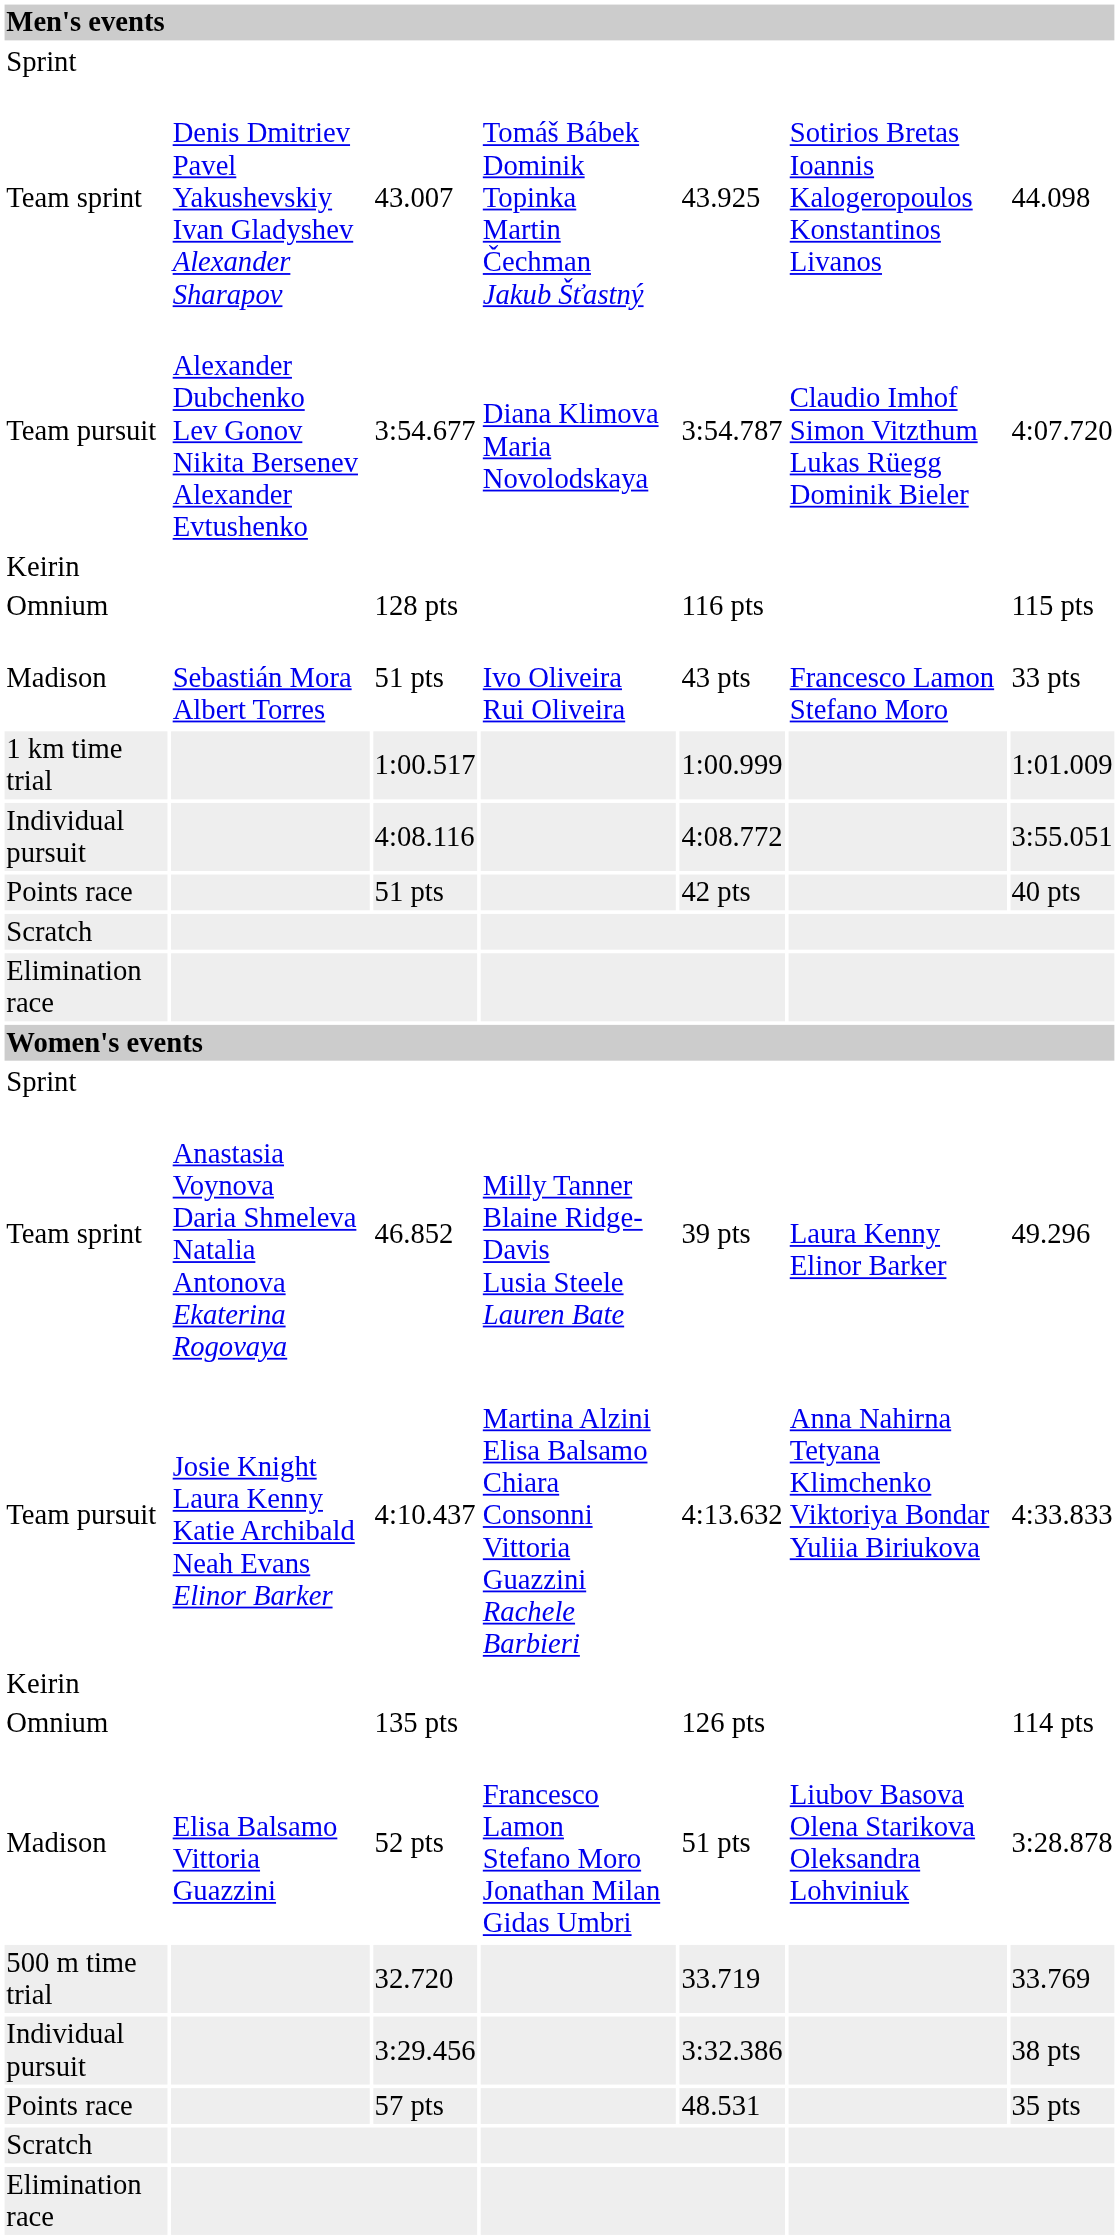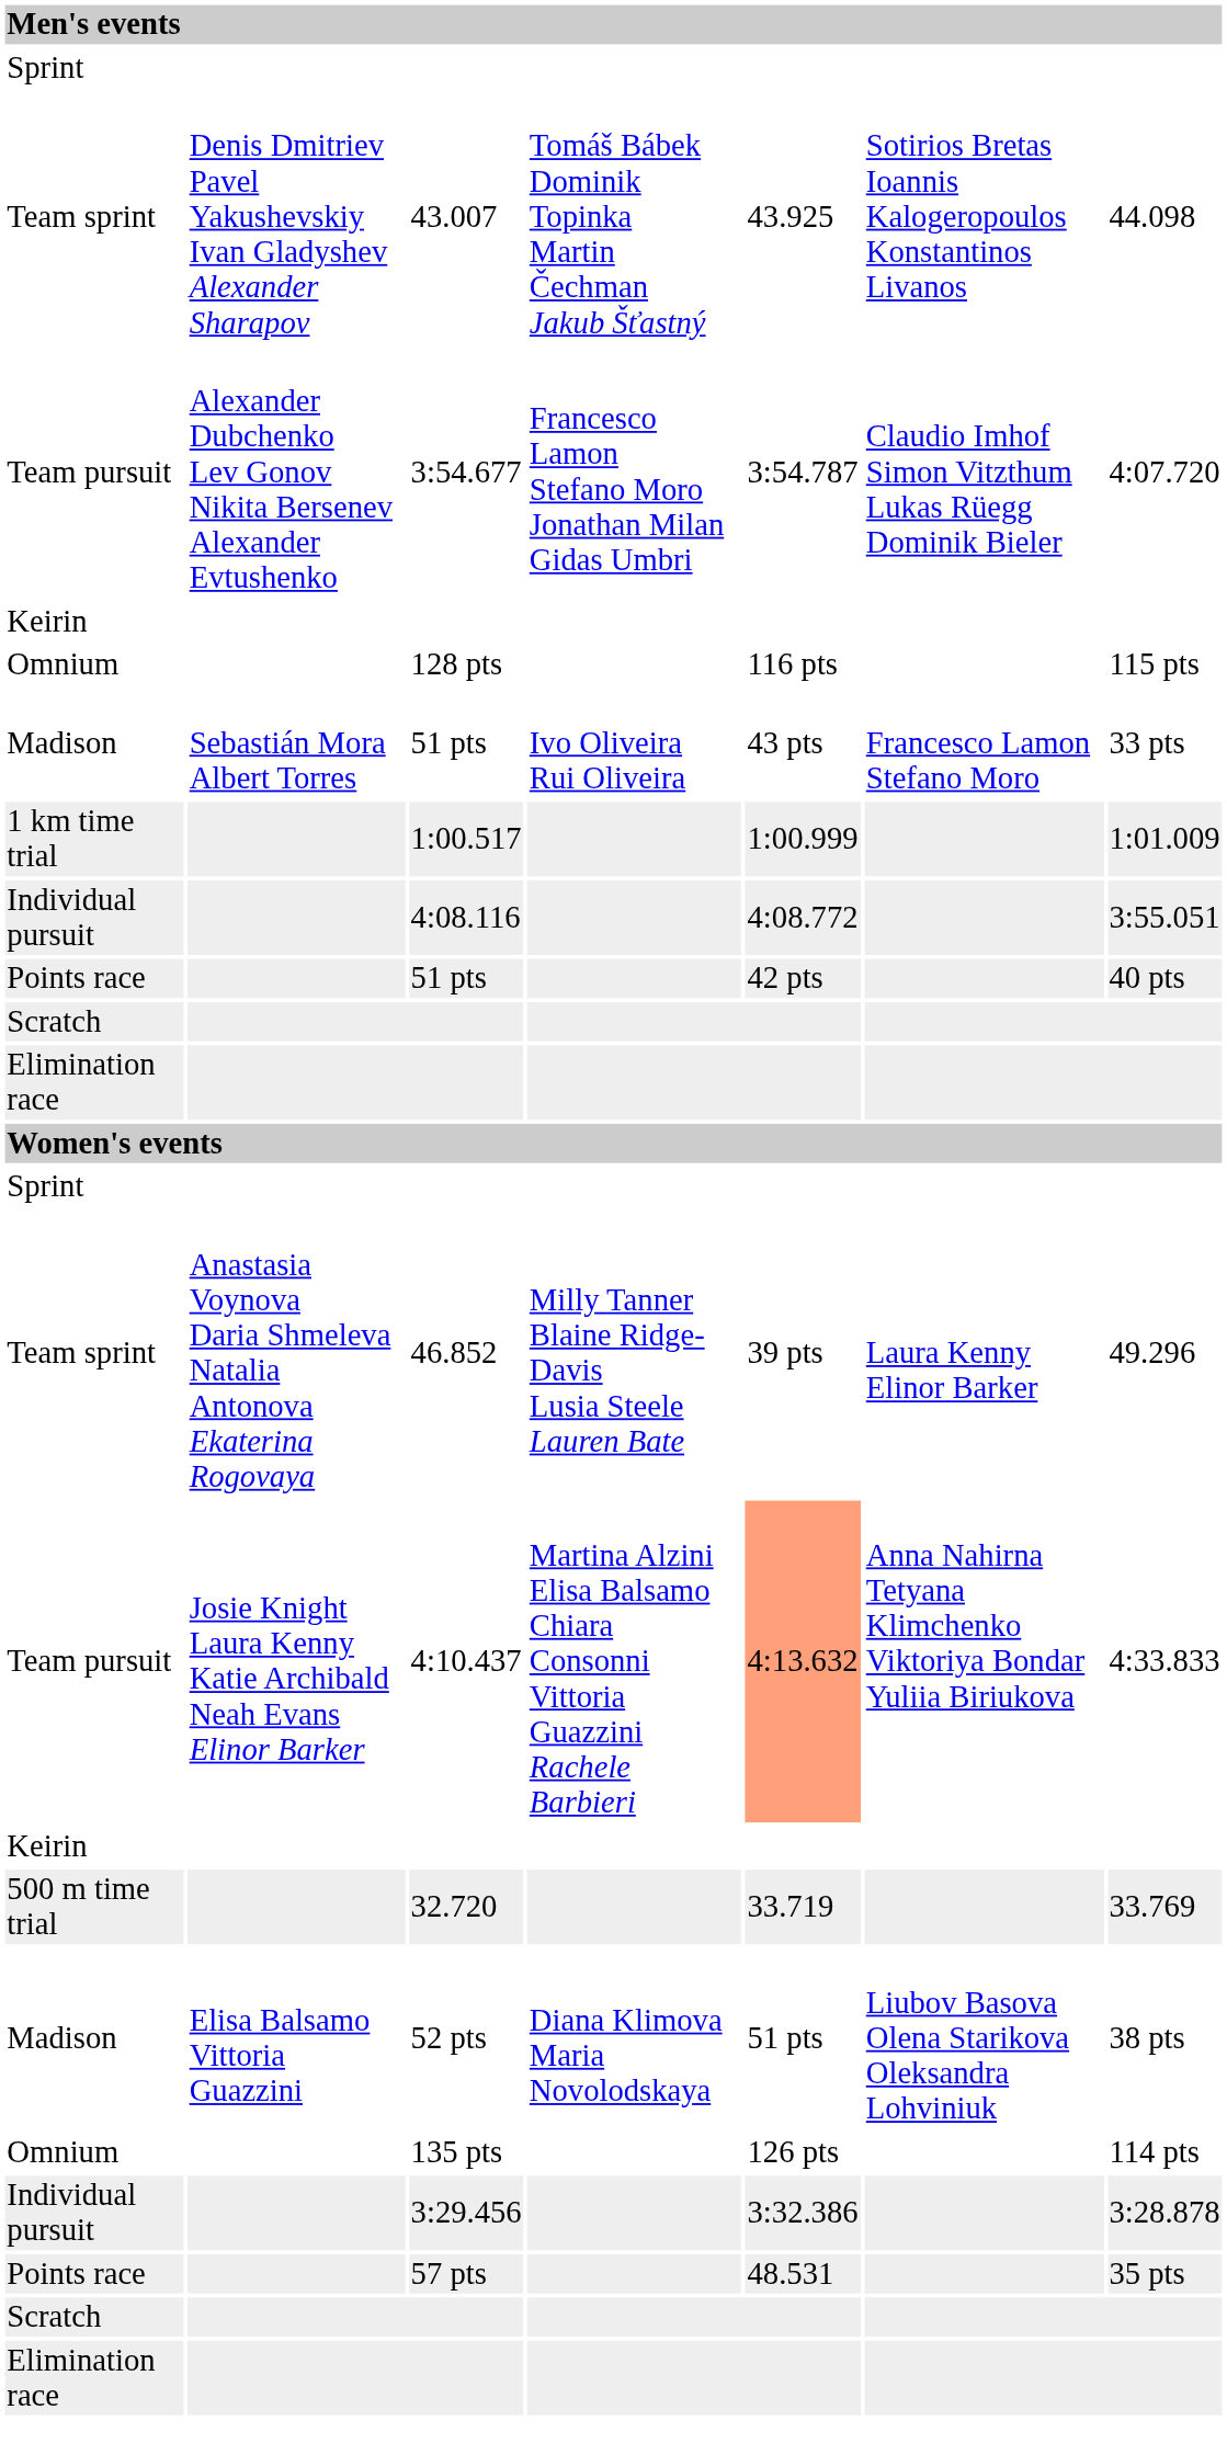 <table>
 <tr style="background:#ccc; width:100%;">
 <td colspan=7><strong>Men's events</strong></td>
 </tr>
 <tr>
 <td>Sprint<br></td>
 <td colspan=2></td>
 <td colspan=2></td>
 <td colspan=2></td>
 </tr>
 <tr>
 <td>Team sprint<br></td>
 <td><br><a href='#'>Denis Dmitriev</a><br><a href='#'>Pavel Yakushevskiy</a><br><a href='#'>Ivan Gladyshev</a><br><em><a href='#'>Alexander Sharapov</a></em></td>
 <td>43.007</td>
 <td><br><a href='#'>Tomáš Bábek</a><br><a href='#'>Dominik Topinka</a><br><a href='#'>Martin Čechman</a><br><em><a href='#'>Jakub Šťastný</a></em></td>
 <td>43.925</td>
 <td valign=top><br><a href='#'>Sotirios Bretas</a><br><a href='#'>Ioannis Kalogeropoulos</a><br><a href='#'>Konstantinos Livanos</a></td>
 <td>44.098</td>
 </tr>
 <tr>
 <td>Team pursuit<br></td>
 <td><br><a href='#'>Alexander Dubchenko</a><br><a href='#'>Lev Gonov</a><br><a href='#'>Nikita Bersenev</a><br><a href='#'>Alexander Evtushenko</a></td>
 <td>3:54.677</td>
-<td><br><a href='#'>Diana Klimova</a><br><a href='#'>Maria Novolodskaya</a></td>
+<td><br><a href='#'>Francesco Lamon</a><br><a href='#'>Stefano Moro</a><br><a href='#'>Jonathan Milan</a><br><a href='#'>Gidas Umbri</a></td>
 <td>3:54.787</td>
 <td><br><a href='#'>Claudio Imhof</a><br><a href='#'>Simon Vitzthum</a><br><a href='#'>Lukas Rüegg</a><br><a href='#'>Dominik Bieler</a></td>
 <td>4:07.720</td>
 </tr>
 <tr>
 <td>Keirin<br></td>
 <td colspan=2></td>
 <td colspan=2></td>
 <td colspan=2></td>
 </tr>
 <tr>
 <td>Omnium<br></td>
 <td></td>
 <td>128 pts</td>
 <td></td>
 <td>116 pts</td>
 <td></td>
 <td>115 pts</td>
 </tr>
 <tr>
 <td>Madison<br></td>
 <td><br><a href='#'>Sebastián Mora</a><br><a href='#'>Albert Torres</a></td>
 <td>51 pts</td>
 <td><br><a href='#'>Ivo Oliveira</a><br><a href='#'>Rui Oliveira</a></td>
 <td>43 pts</td>
 <td><br><a href='#'>Francesco Lamon</a><br><a href='#'>Stefano Moro</a></td>
 <td>33 pts</td>
 </tr>
 <tr style="background:#eee; width:100%;">
 <td>1 km time trial<br></td>
 <td></td>
 <td>1:00.517</td>
 <td></td>
 <td>1:00.999</td>
 <td></td>
 <td>1:01.009</td>
 </tr>
 <tr style="background:#eee; width:100%;">
 <td>Individual pursuit<br></td>
 <td></td>
 <td>4:08.116</td>
 <td></td>
 <td>4:08.772</td>
 <td></td>
 <td>3:55.051</td>
 </tr>
 <tr style="background:#eee; width:100%;">
 <td>Points race<br></td>
 <td></td>
 <td>51 pts</td>
 <td></td>
 <td>42 pts</td>
 <td></td>
 <td>40 pts</td>
 </tr>
 <tr style="background:#eee; width:100%;">
 <td>Scratch<br></td>
 <td colspan=2></td>
 <td colspan=2></td>
 <td colspan=2></td>
 </tr>
 <tr style="background:#eee; width:100%;">
 <td>Elimination race<br></td>
 <td colspan=2></td>
 <td colspan=2></td>
 <td colspan=2></td>
 </tr>
 <tr style="background:#ccc; width:100%;">
 <td colspan=7><strong>Women's events</strong></td>
 </tr>
 <tr>
 <td>Sprint<br></td>
 <td colspan=2></td>
 <td colspan=2></td>
 <td colspan=2></td>
 </tr>
 <tr>
 <td>Team sprint<br></td>
 <td><br><a href='#'>Anastasia Voynova</a><br><a href='#'>Daria Shmeleva</a><br><a href='#'>Natalia Antonova</a><br><em><a href='#'>Ekaterina Rogovaya</a></em></td>
 <td>46.852</td>
 <td><br><a href='#'>Milly Tanner</a><br><a href='#'>Blaine Ridge-Davis</a><br><a href='#'>Lusia Steele</a><br><em><a href='#'>Lauren Bate</a></em></td>
 <td>39 pts</td>
 <td><br><a href='#'>Laura Kenny</a><br><a href='#'>Elinor Barker</a></td>
 <td>49.296</td>
 </tr>
 <tr>
 <td>Team pursuit<br></td>
 <td><br><a href='#'>Josie Knight</a><br><a href='#'>Laura Kenny</a><br><a href='#'>Katie Archibald</a><br><a href='#'>Neah Evans</a><br><em><a href='#'>Elinor Barker</a></em></td>
 <td>4:10.437</td>
 <td><br><a href='#'>Martina Alzini</a><br><a href='#'>Elisa Balsamo</a><br><a href='#'>Chiara Consonni</a><br><a href='#'>Vittoria Guazzini</a><br><em><a href='#'>Rachele Barbieri</a></em></td>
-<td>4:13.632</td>
+<td style="background: lightsalmon;">4:13.632</td>
 <td valign=top><br><a href='#'>Anna Nahirna</a><br><a href='#'>Tetyana Klimchenko</a><br><a href='#'>Viktoriya Bondar</a><br><a href='#'>Yuliia Biriukova</a></td>
 <td>4:33.833</td>
 </tr>
 <tr>
 <td>Keirin<br></td>
 <td colspan=2></td>
 <td colspan=2></td>
 <td colspan=2></td>
+</tr>
+<tr style="background:#eee; width:100%;">
+<td>500 m time trial<br></td>
+<td></td>
+<td>32.720</td>
+<td></td>
+<td>33.719</td>
+<td></td>
+<td>33.769</td>
+</tr>
+<tr>
+<td>Madison<br></td>
+<td><br><a href='#'>Elisa Balsamo</a><br><a href='#'>Vittoria Guazzini</a></td>
+<td>52 pts</td>
+<td><br><a href='#'>Diana Klimova</a><br><a href='#'>Maria Novolodskaya</a></td>
+<td>51 pts</td>
+<td valign=top><br><a href='#'>Liubov Basova</a><br><a href='#'>Olena Starikova</a><br><a href='#'>Oleksandra Lohviniuk</a></td>
+<td>38 pts</td>
 </tr>
 <tr>
 <td>Omnium<br></td>
 <td></td>
 <td>135 pts</td>
 <td></td>
 <td>126 pts</td>
 <td></td>
 <td>114 pts</td>
 </tr>
-<tr>
-<td>Madison<br></td>
-<td><br><a href='#'>Elisa Balsamo</a><br><a href='#'>Vittoria Guazzini</a></td>
-<td>52 pts</td>
-<td><br><a href='#'>Francesco Lamon</a><br><a href='#'>Stefano Moro</a><br><a href='#'>Jonathan Milan</a><br><a href='#'>Gidas Umbri</a></td>
-<td>51 pts</td>
-<td valign=top><br><a href='#'>Liubov Basova</a><br><a href='#'>Olena Starikova</a><br><a href='#'>Oleksandra Lohviniuk</a></td>
-<td>3:28.878</td>
-</tr>
-<tr style="background:#eee; width:100%;">
-<td>500 m time trial<br></td>
-<td></td>
-<td>32.720</td>
-<td></td>
-<td>33.719</td>
-<td></td>
-<td>33.769</td>
-</tr>
 <tr style="background:#eee; width:100%;">
 <td>Individual pursuit<br></td>
 <td></td>
 <td>3:29.456</td>
 <td></td>
 <td>3:32.386</td>
 <td></td>
-<td>38 pts</td>
+<td>3:28.878</td>
 </tr>
 <tr style="background:#eee; width:100%;">
 <td>Points race<br></td>
 <td></td>
 <td>57 pts</td>
 <td></td>
 <td>48.531</td>
 <td></td>
 <td>35 pts</td>
 </tr>
 <tr style="background:#eee; width:100%;">
 <td>Scratch<br></td>
 <td colspan=2></td>
 <td colspan=2></td>
 <td colspan=2></td>
 </tr>
 <tr style="background:#eee; width:100%;">
 <td>Elimination race<br></td>
 <td colspan=2></td>
 <td colspan=2></td>
 <td colspan=2></td>
 </tr>
 </table>
